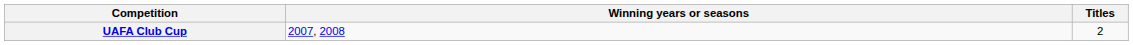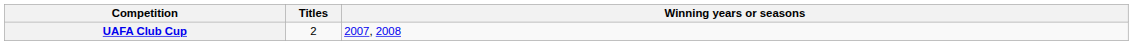 <table class="wikitable sortable plainrowheaders" style="width:100%;">
 <tr>
 <th scope="col" style="width:25%;">Competition</th>
+<th scope="col" style="width:5%;">Titles</th>
 <th scope="col">Winning years or seasons</th>
-<th scope="col" style="width:5%;">Titles</th>
 </tr>
 <tr>
 <th scope="row"><a href='#'>UAFA Club Cup</a></th>
+<td style="text-align:center;">2</td>
 <td><a href='#'>2007</a>, <a href='#'>2008</a></td>
-<td style="text-align:center;">2</td>
 </tr>
 </table>
